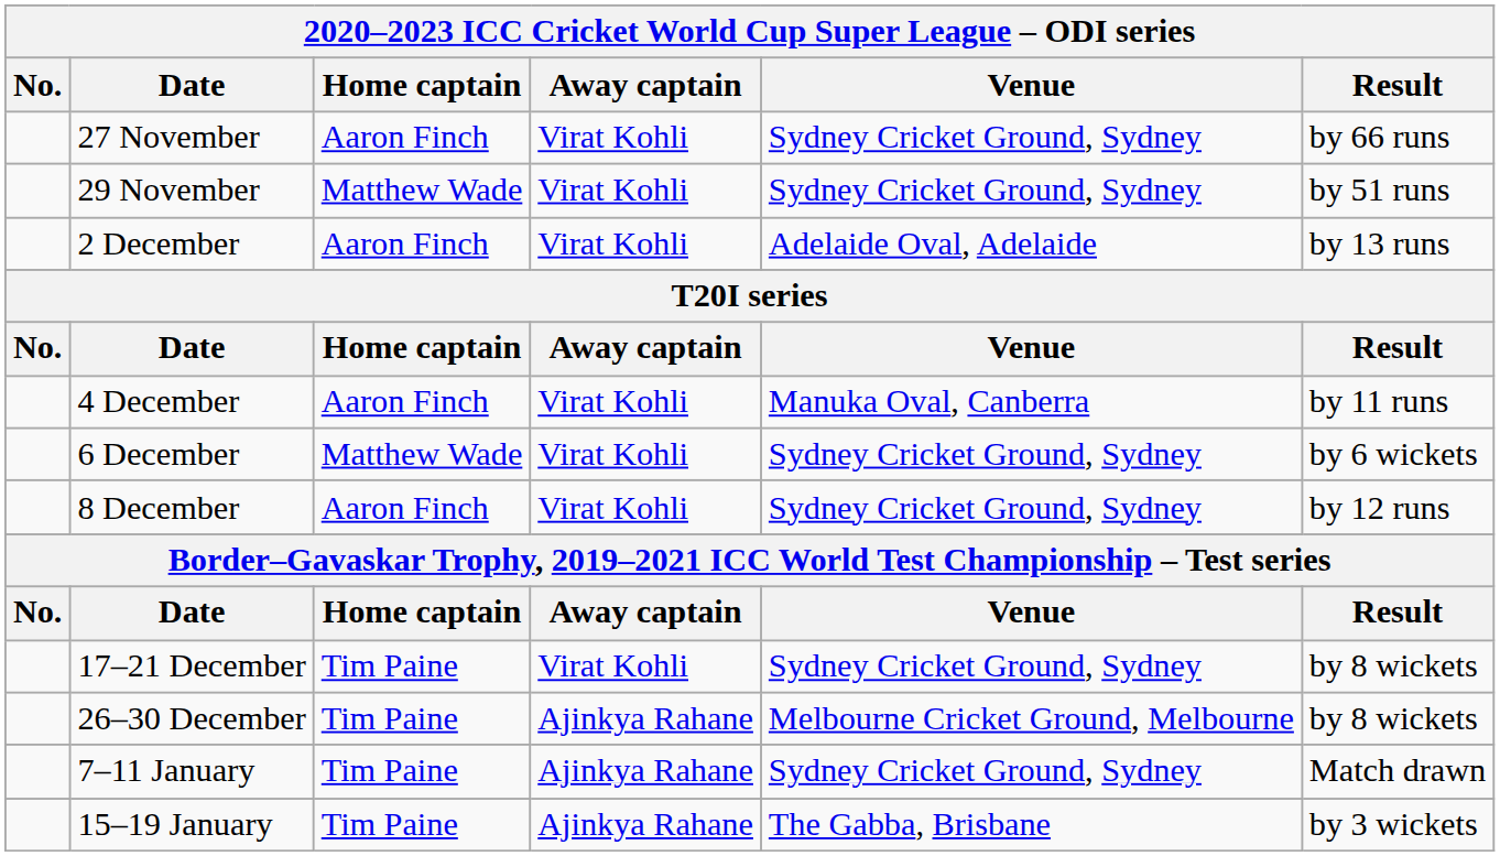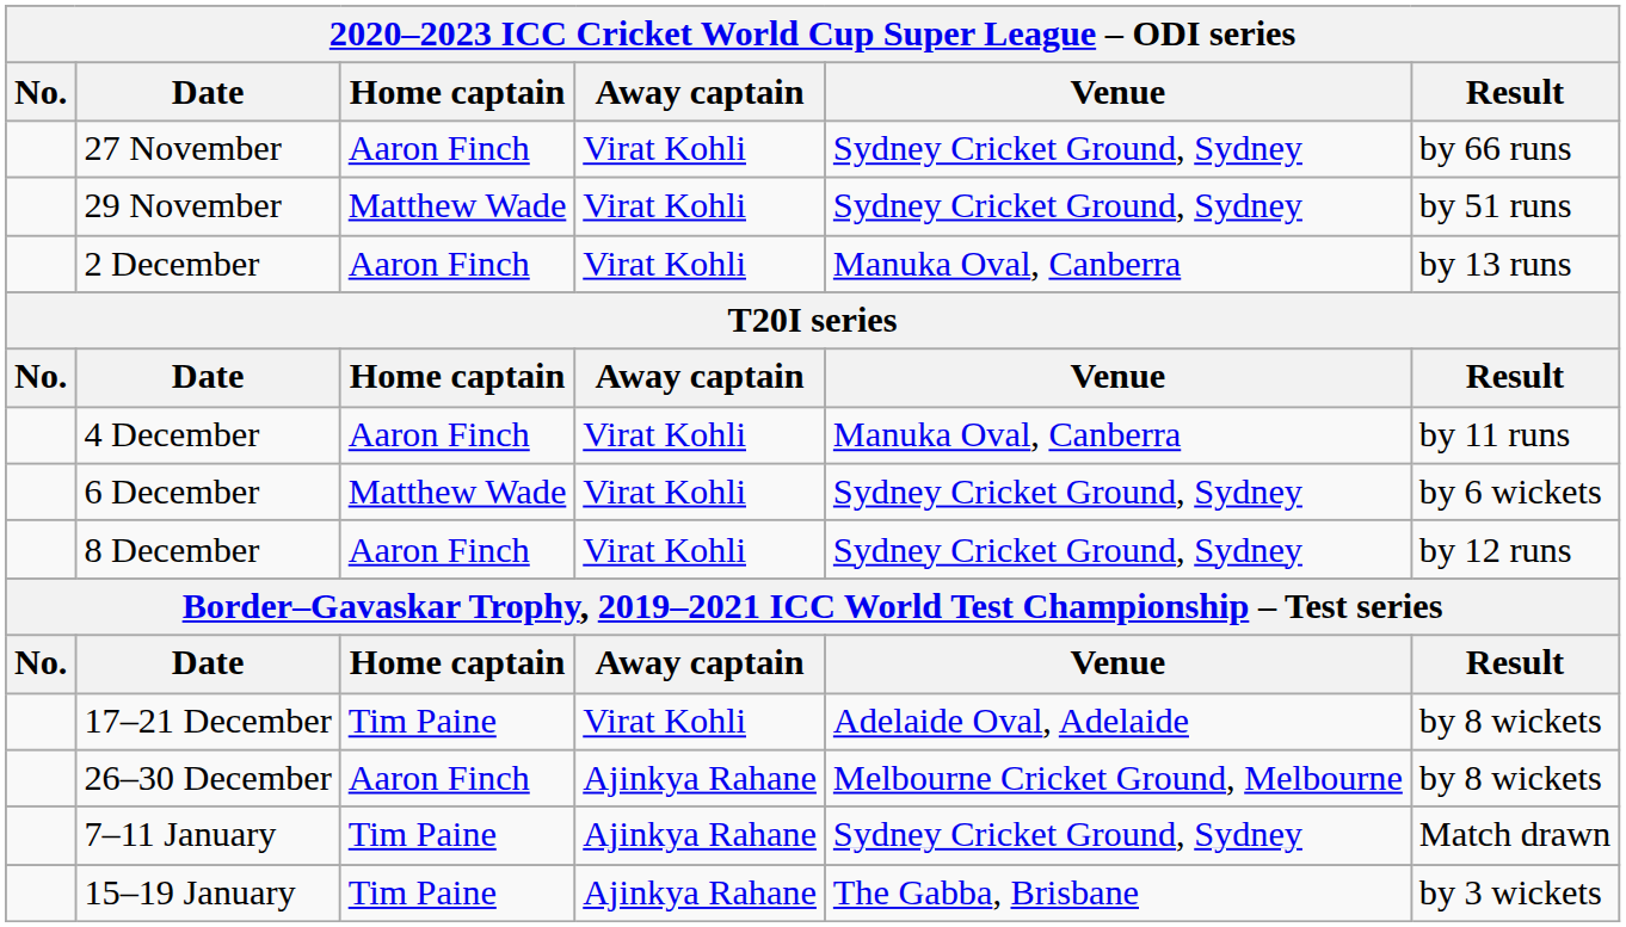 <table class="wikitable">
 <tr>
 <th colspan="9"><a href='#'>2020–2023 ICC Cricket World Cup Super League</a> – ODI series</th>
 </tr>
 <tr>
 <th>No.</th>
 <th>Date</th>
 <th>Home captain</th>
 <th>Away captain</th>
 <th>Venue</th>
 <th>Result</th>
 </tr>
 <tr>
 <td></td>
 <td>27 November</td>
 <td><a href='#'>Aaron Finch</a></td>
 <td><a href='#'>Virat Kohli</a></td>
 <td><a href='#'>Sydney Cricket Ground</a>, <a href='#'>Sydney</a></td>
 <td> by 66 runs</td>
 </tr>
 <tr>
 <td></td>
 <td>29 November</td>
 <td><a href='#'>Matthew Wade</a></td>
 <td><a href='#'>Virat Kohli</a></td>
 <td><a href='#'>Sydney Cricket Ground</a>, <a href='#'>Sydney</a></td>
 <td> by 51 runs</td>
 </tr>
 <tr>
 <td></td>
 <td>2 December</td>
 <td><a href='#'>Aaron Finch</a></td>
 <td><a href='#'>Virat Kohli</a></td>
-<td><a href='#'>Adelaide Oval</a>, <a href='#'>Adelaide</a></td>
+<td><a href='#'>Manuka Oval</a>, <a href='#'>Canberra</a></td>
 <td> by 13 runs</td>
 </tr>
 <tr>
 <th colspan="9">T20I series</th>
 </tr>
 <tr>
 <th>No.</th>
 <th>Date</th>
 <th>Home captain</th>
 <th>Away captain</th>
 <th>Venue</th>
 <th>Result</th>
 </tr>
 <tr>
 <td></td>
 <td>4 December</td>
 <td><a href='#'>Aaron Finch</a></td>
 <td><a href='#'>Virat Kohli</a></td>
 <td><a href='#'>Manuka Oval</a>, <a href='#'>Canberra</a></td>
 <td> by 11 runs</td>
 </tr>
 <tr>
 <td></td>
 <td>6 December</td>
 <td><a href='#'>Matthew Wade</a></td>
 <td><a href='#'>Virat Kohli</a></td>
 <td><a href='#'>Sydney Cricket Ground</a>, <a href='#'>Sydney</a></td>
 <td> by 6 wickets</td>
 </tr>
 <tr>
 <td></td>
 <td>8 December</td>
 <td><a href='#'>Aaron Finch</a></td>
 <td><a href='#'>Virat Kohli</a></td>
 <td><a href='#'>Sydney Cricket Ground</a>, <a href='#'>Sydney</a></td>
 <td> by 12 runs</td>
 </tr>
 <tr>
 <th colspan="9"><a href='#'>Border–Gavaskar Trophy</a>, <a href='#'>2019–2021 ICC World Test Championship</a> – Test series</th>
 </tr>
 <tr>
 <th>No.</th>
 <th>Date</th>
 <th>Home captain</th>
 <th>Away captain</th>
 <th>Venue</th>
 <th>Result</th>
 </tr>
 <tr>
 <td></td>
 <td>17–21 December</td>
 <td><a href='#'>Tim Paine</a></td>
 <td><a href='#'>Virat Kohli</a></td>
-<td><a href='#'>Sydney Cricket Ground</a>, <a href='#'>Sydney</a></td>
+<td><a href='#'>Adelaide Oval</a>, <a href='#'>Adelaide</a></td>
 <td> by 8 wickets</td>
 </tr>
 <tr>
 <td></td>
 <td>26–30 December</td>
-<td><a href='#'>Tim Paine</a></td>
+<td><a href='#'>Aaron Finch</a></td>
 <td><a href='#'>Ajinkya Rahane</a></td>
 <td><a href='#'>Melbourne Cricket Ground</a>, <a href='#'>Melbourne</a></td>
 <td> by 8 wickets</td>
 </tr>
 <tr>
 <td></td>
 <td>7–11 January</td>
 <td><a href='#'>Tim Paine</a></td>
 <td><a href='#'>Ajinkya Rahane</a></td>
 <td><a href='#'>Sydney Cricket Ground</a>, <a href='#'>Sydney</a></td>
 <td>Match drawn</td>
 </tr>
 <tr>
 <td></td>
 <td>15–19 January</td>
 <td><a href='#'>Tim Paine</a></td>
 <td><a href='#'>Ajinkya Rahane</a></td>
 <td><a href='#'>The Gabba</a>, <a href='#'>Brisbane</a></td>
 <td> by 3 wickets</td>
 </tr>
 </table>
